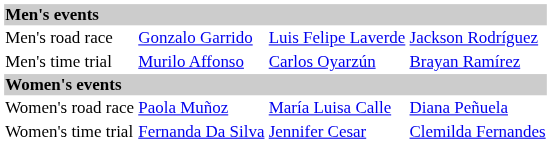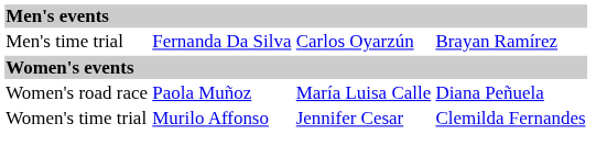 <table>
 <tr bgcolor="#cccccc">
 <td colspan=4><strong>Men's events</strong></td>
 </tr>
 <tr>
-<td>Men's road race</td>
-<td><a href='#'>Gonzalo Garrido</a><br></td>
-<td><a href='#'>Luis Felipe Laverde</a><br></td>
-<td><a href='#'>Jackson Rodríguez</a><br></td>
-</tr>
-<tr>
 <td>Men's time trial</td>
-<td><a href='#'>Murilo Affonso</a><br></td>
+<td><a href='#'>Fernanda Da Silva</a><br></td>
 <td><a href='#'>Carlos Oyarzún</a><br></td>
 <td><a href='#'>Brayan Ramírez</a><br></td>
 </tr>
 <tr bgcolor="#cccccc">
 <td colspan=4><strong>Women's events</strong></td>
 </tr>
 <tr>
 <td>Women's road race</td>
 <td><a href='#'>Paola Muñoz</a><br></td>
 <td><a href='#'>María Luisa Calle</a><br></td>
 <td><a href='#'>Diana Peñuela</a><br></td>
 </tr>
 <tr>
 <td>Women's time trial</td>
-<td><a href='#'>Fernanda Da Silva</a><br></td>
+<td><a href='#'>Murilo Affonso</a><br></td>
 <td><a href='#'>Jennifer Cesar</a><br></td>
 <td><a href='#'>Clemilda Fernandes</a><br></td>
 </tr>
 </table>
